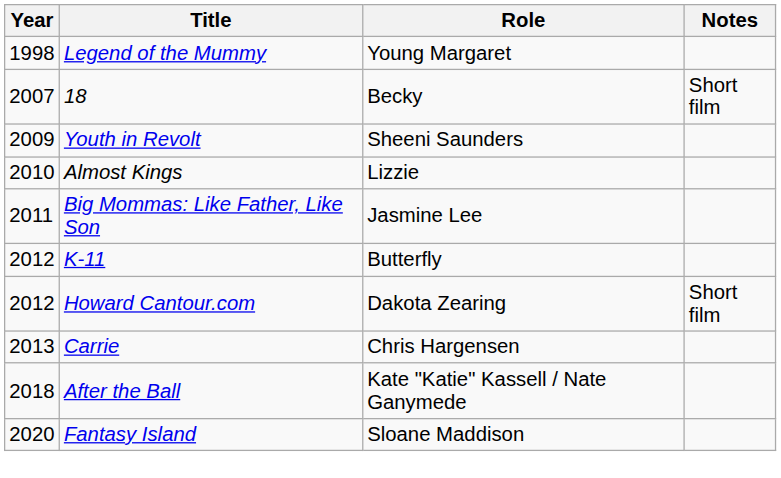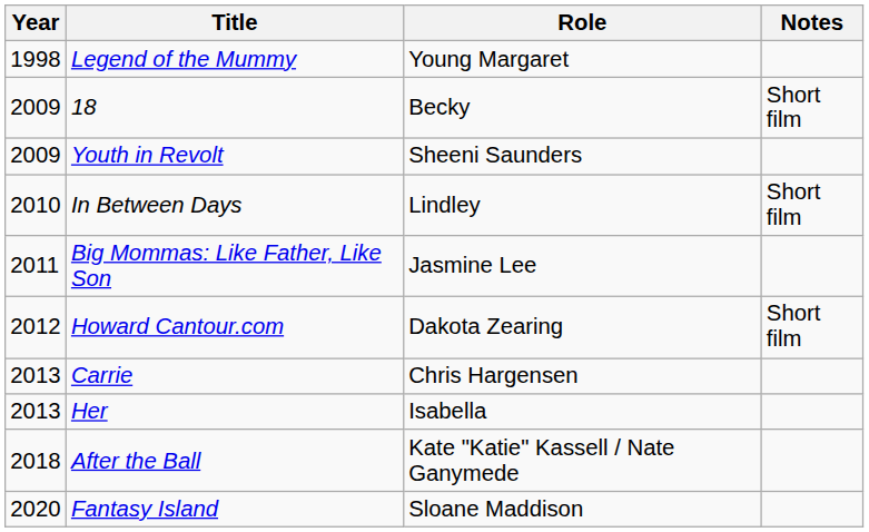 <table class="wikitable sortable">
 <tr>
 <th>Year</th>
 <th>Title</th>
 <th>Role</th>
 <th>Notes</th>
 </tr>
 <tr>
 <td>1998</td>
 <td><em><a href='#'>Legend of the Mummy</a></em></td>
 <td>Young Margaret</td>
 <td></td>
 </tr>
 <tr>
-<td>2007</td>
+<td>2009</td>
 <td><em>18</em></td>
 <td>Becky</td>
 <td>Short film</td>
 </tr>
 <tr>
 <td>2009</td>
 <td><em><a href='#'>Youth in Revolt</a></em></td>
 <td>Sheeni Saunders</td>
 <td></td>
 </tr>
 <tr>
 <td>2010</td>
-<td><em>Almost Kings</em></td>
-<td>Lizzie</td>
-<td></td>
+<td><em>In Between Days</em></td>
+<td>Lindley</td>
+<td>Short film</td>
 </tr>
 <tr>
 <td>2011</td>
 <td><em><a href='#'>Big Mommas: Like Father, Like Son</a></em></td>
 <td>Jasmine Lee</td>
-<td></td>
-</tr>
-<tr>
-<td>2012</td>
-<td><em><a href='#'>K-11</a></em></td>
-<td>Butterfly</td>
 <td></td>
 </tr>
 <tr>
 <td>2012</td>
 <td><em><a href='#'>Howard Cantour.com</a></em></td>
 <td>Dakota Zearing</td>
 <td>Short film</td>
 </tr>
 <tr>
 <td>2013</td>
 <td><em><a href='#'>Carrie</a></em></td>
 <td>Chris Hargensen</td>
 <td></td>
 </tr>
 <tr>
+<td>2013</td>
+<td><em><a href='#'>Her</a></em></td>
+<td>Isabella</td>
+<td></td>
+</tr>
+<tr>
 <td>2018</td>
 <td><em><a href='#'>After the Ball</a></em></td>
 <td>Kate "Katie" Kassell / Nate Ganymede</td>
 <td></td>
 </tr>
 <tr>
 <td>2020</td>
 <td><em><a href='#'>Fantasy Island</a></em></td>
 <td>Sloane Maddison</td>
 <td></td>
 </tr>
 </table>
